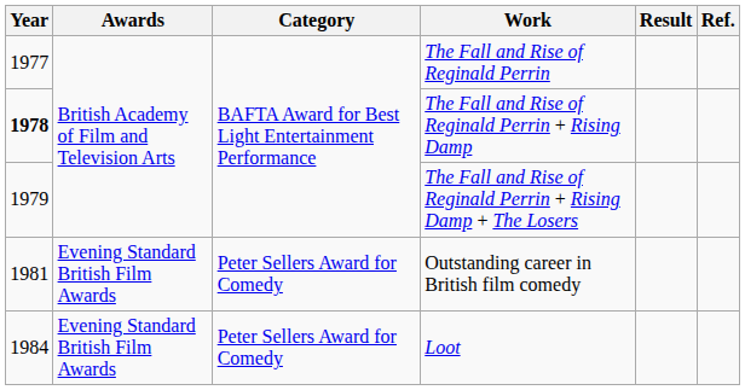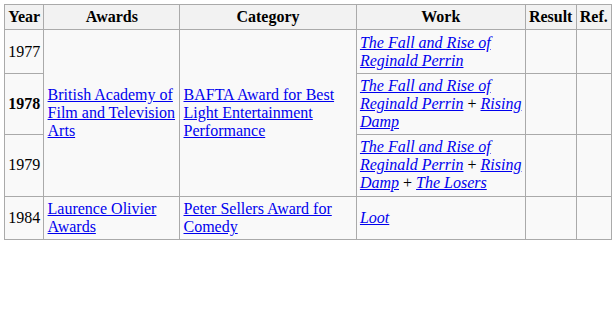 <table class="wikitable unsortable">
 <tr>
 <th>Year</th>
 <th>Awards</th>
 <th>Category</th>
 <th>Work</th>
 <th>Result</th>
 <th>Ref.</th>
 </tr>
 <tr>
 <td>1977</td>
 <td rowspan="3"><a href='#'>British Academy of Film and Television Arts</a></td>
 <td rowspan="3"><a href='#'>BAFTA Award for Best Light Entertainment Performance</a></td>
 <td><em><a href='#'>The Fall and Rise of Reginald Perrin</a></em></td>
 <td></td>
 <td></td>
 </tr>
 <tr>
 <td><strong>1978</strong></td>
 <td><em><a href='#'>The Fall and Rise of Reginald Perrin</a></em> + <em><a href='#'>Rising Damp</a></em></td>
 <td></td>
 <td></td>
 </tr>
 <tr>
 <td>1979</td>
 <td><em><a href='#'>The Fall and Rise of Reginald Perrin</a></em> + <em><a href='#'>Rising Damp</a></em> + <em><a href='#'>The Losers</a></em></td>
 <td></td>
 <td></td>
 </tr>
 <tr>
-<td>1981</td>
-<td><a href='#'>Evening Standard British Film Awards</a></td>
-<td><a href='#'>Peter Sellers Award for Comedy</a></td>
-<td>Outstanding career in British film comedy</td>
-<td></td>
-<td></td>
-</tr>
-<tr>
 <td>1984</td>
-<td><a href='#'>Evening Standard British Film Awards</a></td>
+<td><a href='#'>Laurence Olivier Awards</a></td>
 <td><a href='#'>Peter Sellers Award for Comedy</a></td>
 <td><a href='#'><em>Loot</em></a></td>
 <td></td>
 <td></td>
 </tr>
 </table>
